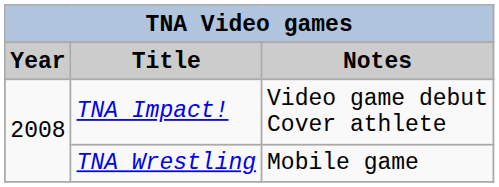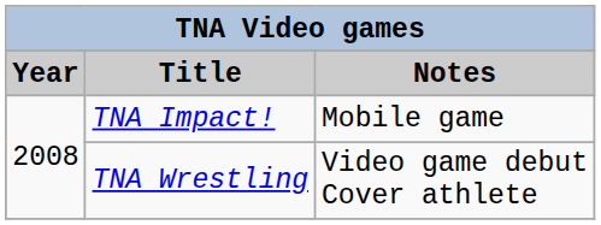 <table class="wikitable sortable">
 <tr style="text-align:center;">
 <th colspan=4 style="background:#B0C4DE;">TNA Video games</th>
 </tr>
 <tr style="text-align:center;">
 <th style="background:#ccc;">Year</th>
 <th style="background:#ccc;">Title</th>
 <th style="background:#ccc;">Notes</th>
 </tr>
 <tr>
 <td rowspan="2">2008</td>
 <td><em><a href='#'>TNA Impact!</a></em></td>
-<td>Video game debut <br> Cover athlete</td>
+<td>Mobile game</td>
 </tr>
 <tr>
 <td><em><a href='#'>TNA Wrestling</a></em></td>
-<td>Mobile game</td>
+<td>Video game debut <br> Cover athlete</td>
 </tr>
 </table>
